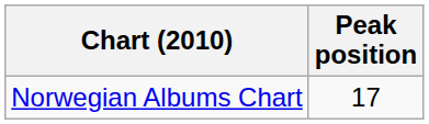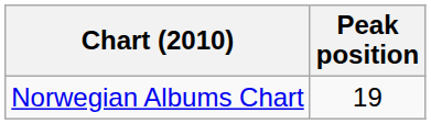 <table class="wikitable">
 <tr>
 <th>Chart (2010)</th>
 <th>Peak<br>position</th>
 </tr>
 <tr>
 <td><a href='#'>Norwegian Albums Chart</a></td>
-<td style="text-align:center;">17</td>
+<td style="text-align:center;">19</td>
 </tr>
 </table>
